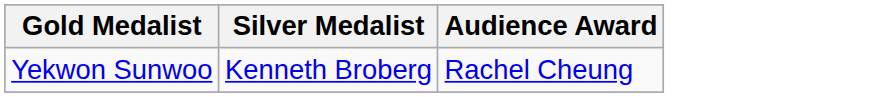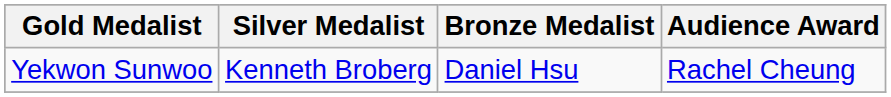 <table class="wikitable">
 <tr>
 <th>Gold Medalist</th>
 <th>Silver Medalist</th>
+<th>Bronze Medalist</th>
 <th>Audience Award</th>
 </tr>
 <tr>
 <td><a href='#'>Yekwon Sunwoo</a></td>
 <td><a href='#'>Kenneth Broberg</a></td>
+<td><a href='#'>Daniel Hsu</a></td>
 <td><a href='#'>Rachel Cheung</a></td>
 </tr>
 </table>
